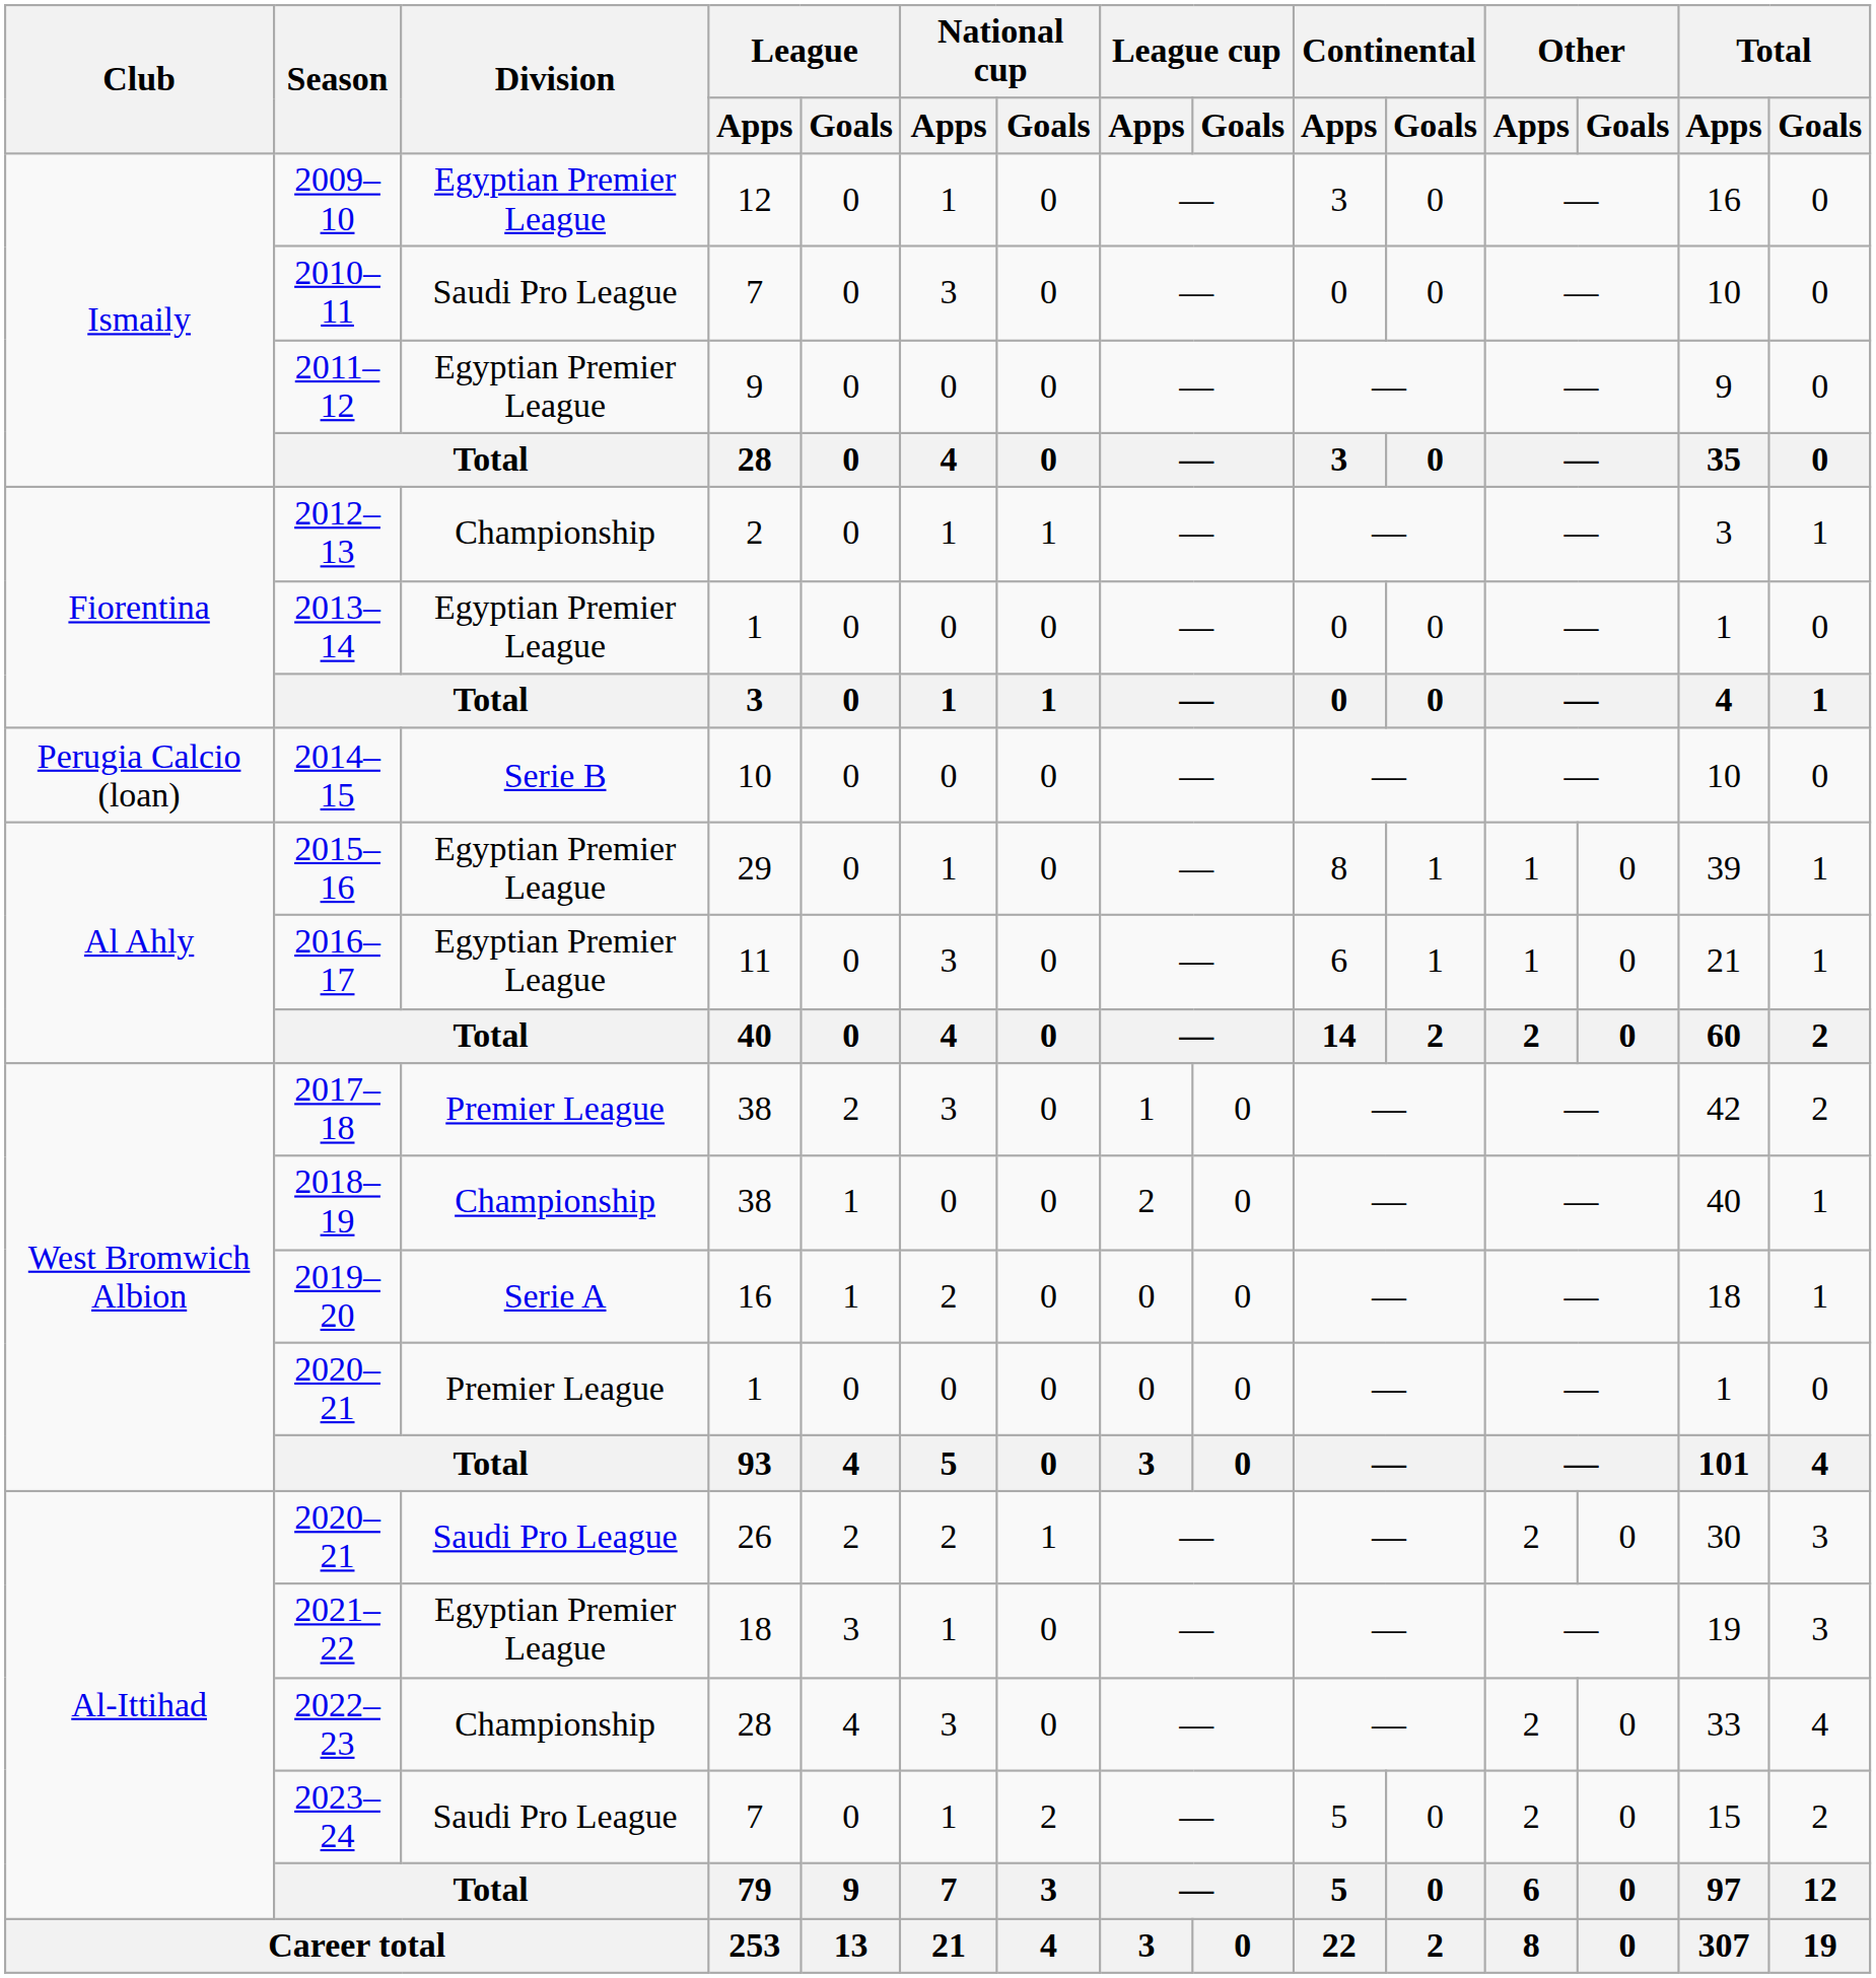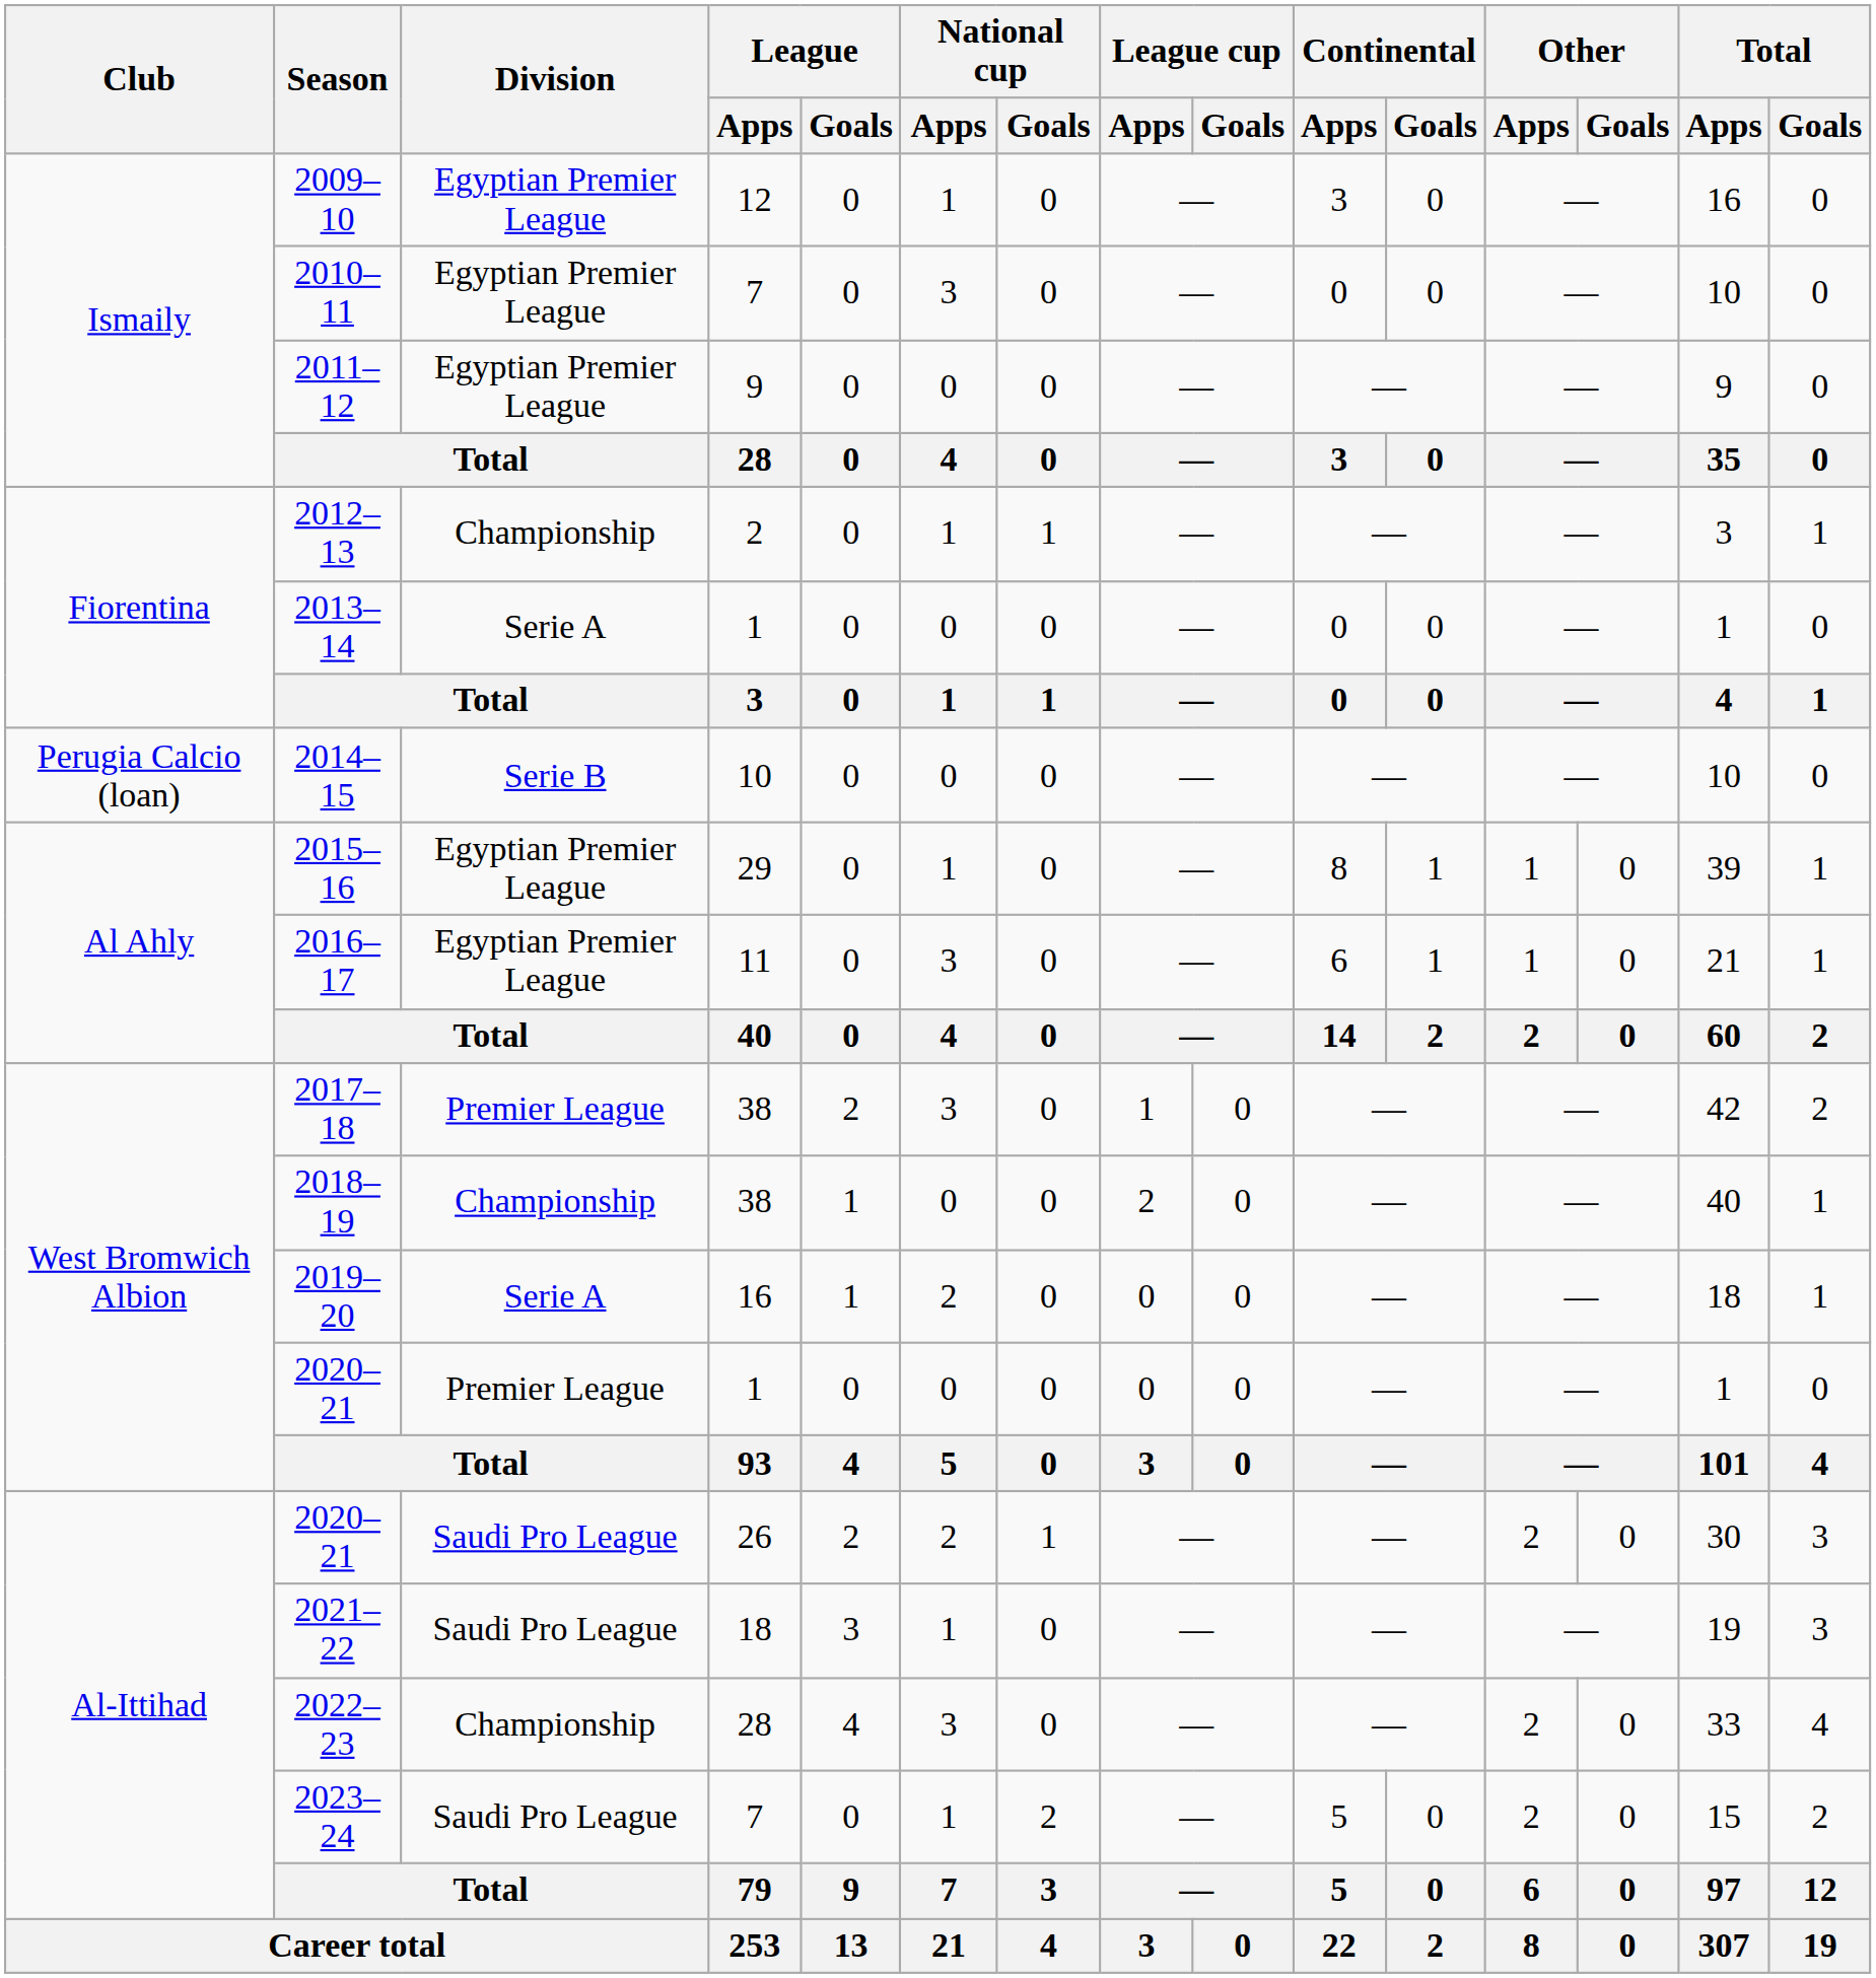 <table class="wikitable" style="text-align: center">
 <tr>
 <th rowspan="2">Club</th>
 <th rowspan="2">Season</th>
 <th rowspan="2">Division</th>
 <th colspan="2">League</th>
 <th colspan="2">National cup</th>
 <th colspan="2">League cup</th>
 <th colspan="2">Continental</th>
 <th colspan="2">Other</th>
 <th colspan="2">Total</th>
 </tr>
 <tr>
 <th>Apps</th>
 <th>Goals</th>
 <th>Apps</th>
 <th>Goals</th>
 <th>Apps</th>
 <th>Goals</th>
 <th>Apps</th>
 <th>Goals</th>
 <th>Apps</th>
 <th>Goals</th>
 <th>Apps</th>
 <th>Goals</th>
 </tr>
 <tr>
 <td rowspan="4"><a href='#'>Ismaily</a></td>
 <td><a href='#'>2009–10</a></td>
 <td><a href='#'>Egyptian Premier League</a></td>
 <td>12</td>
 <td>0</td>
 <td>1</td>
 <td>0</td>
 <td colspan=2>—</td>
 <td>3</td>
 <td>0</td>
 <td colspan=2>—</td>
 <td>16</td>
 <td>0</td>
 </tr>
 <tr>
 <td><a href='#'>2010–11</a></td>
-<td>Saudi Pro League</td>
+<td>Egyptian Premier League</td>
 <td>7</td>
 <td>0</td>
 <td>3</td>
 <td>0</td>
 <td colspan=2>—</td>
 <td>0</td>
 <td>0</td>
 <td colspan=2>—</td>
 <td>10</td>
 <td>0</td>
 </tr>
 <tr>
 <td><a href='#'>2011–12</a></td>
 <td>Egyptian Premier League</td>
 <td>9</td>
 <td>0</td>
 <td>0</td>
 <td>0</td>
 <td colspan=2>—</td>
 <td colspan=2>—</td>
 <td colspan=2>—</td>
 <td>9</td>
 <td>0</td>
 </tr>
 <tr>
 <th colspan=2>Total</th>
 <th>28</th>
 <th>0</th>
 <th>4</th>
 <th>0</th>
 <th colspan=2>—</th>
 <th>3</th>
 <th>0</th>
 <th colspan=2>—</th>
 <th>35</th>
 <th>0</th>
 </tr>
 <tr>
 <td rowspan="3"><a href='#'>Fiorentina</a></td>
 <td><a href='#'>2012–13</a></td>
 <td>Championship</td>
 <td>2</td>
 <td>0</td>
 <td>1</td>
 <td>1</td>
 <td colspan=2>—</td>
 <td colspan=2>—</td>
 <td colspan=2>—</td>
 <td>3</td>
 <td>1</td>
 </tr>
 <tr>
 <td><a href='#'>2013–14</a></td>
-<td>Egyptian Premier League</td>
+<td>Serie A</td>
 <td>1</td>
 <td>0</td>
 <td>0</td>
 <td>0</td>
 <td colspan=2>—</td>
 <td>0</td>
 <td>0</td>
 <td colspan=2>—</td>
 <td>1</td>
 <td>0</td>
 </tr>
 <tr>
 <th colspan=2>Total</th>
 <th>3</th>
 <th>0</th>
 <th>1</th>
 <th>1</th>
 <th colspan=2>—</th>
 <th>0</th>
 <th>0</th>
 <th colspan=2>—</th>
 <th>4</th>
 <th>1</th>
 </tr>
 <tr>
 <td><a href='#'>Perugia Calcio</a> (loan)</td>
 <td><a href='#'>2014–15</a></td>
 <td><a href='#'>Serie B</a></td>
 <td>10</td>
 <td>0</td>
 <td>0</td>
 <td>0</td>
 <td colspan=2>—</td>
 <td colspan=2>—</td>
 <td colspan=2>—</td>
 <td>10</td>
 <td>0</td>
 </tr>
 <tr>
 <td rowspan="3"><a href='#'>Al Ahly</a></td>
 <td><a href='#'>2015–16</a></td>
 <td>Egyptian Premier League</td>
 <td>29</td>
 <td>0</td>
 <td>1</td>
 <td>0</td>
 <td colspan=2>—</td>
 <td>8</td>
 <td>1</td>
 <td>1</td>
 <td>0</td>
 <td>39</td>
 <td>1</td>
 </tr>
 <tr>
 <td><a href='#'>2016–17</a></td>
 <td>Egyptian Premier League</td>
 <td>11</td>
 <td>0</td>
 <td>3</td>
 <td>0</td>
 <td colspan=2>—</td>
 <td>6</td>
 <td>1</td>
 <td>1</td>
 <td>0</td>
 <td>21</td>
 <td>1</td>
 </tr>
 <tr>
 <th colspan=2>Total</th>
 <th>40</th>
 <th>0</th>
 <th>4</th>
 <th>0</th>
 <th colspan=2>—</th>
 <th>14</th>
 <th>2</th>
 <th>2</th>
 <th>0</th>
 <th>60</th>
 <th>2</th>
 </tr>
 <tr>
 <td rowspan="5"><a href='#'>West Bromwich Albion</a></td>
 <td><a href='#'>2017–18</a></td>
 <td><a href='#'>Premier League</a></td>
 <td>38</td>
 <td>2</td>
 <td>3</td>
 <td>0</td>
 <td>1</td>
 <td>0</td>
 <td colspan=2>—</td>
 <td colspan=2>—</td>
 <td>42</td>
 <td>2</td>
 </tr>
 <tr>
 <td><a href='#'>2018–19</a></td>
 <td><a href='#'>Championship</a></td>
 <td>38</td>
 <td>1</td>
 <td>0</td>
 <td>0</td>
 <td>2</td>
 <td>0</td>
 <td colspan=2>—</td>
 <td colspan=2>—</td>
 <td>40</td>
 <td>1</td>
 </tr>
 <tr>
 <td><a href='#'>2019–20</a></td>
 <td><a href='#'>Serie A</a></td>
 <td>16</td>
 <td>1</td>
 <td>2</td>
 <td>0</td>
 <td>0</td>
 <td>0</td>
 <td colspan=2>—</td>
 <td colspan=2>—</td>
 <td>18</td>
 <td>1</td>
 </tr>
 <tr>
 <td><a href='#'>2020–21</a></td>
 <td>Premier League</td>
 <td>1</td>
 <td>0</td>
 <td>0</td>
 <td>0</td>
 <td>0</td>
 <td>0</td>
 <td colspan=2>—</td>
 <td colspan=2>—</td>
 <td>1</td>
 <td>0</td>
 </tr>
 <tr>
 <th colspan=2>Total</th>
 <th>93</th>
 <th>4</th>
 <th>5</th>
 <th>0</th>
 <th>3</th>
 <th>0</th>
 <th colspan=2>—</th>
 <th colspan=2>—</th>
 <th>101</th>
 <th>4</th>
 </tr>
 <tr>
 <td rowspan="5"><a href='#'>Al-Ittihad</a></td>
 <td><a href='#'>2020–21</a></td>
 <td><a href='#'>Saudi Pro League</a></td>
 <td>26</td>
 <td>2</td>
 <td>2</td>
 <td>1</td>
 <td colspan=2>—</td>
 <td colspan=2>—</td>
 <td>2</td>
 <td>0</td>
 <td>30</td>
 <td>3</td>
 </tr>
 <tr>
 <td><a href='#'>2021–22</a></td>
-<td>Egyptian Premier League</td>
+<td>Saudi Pro League</td>
 <td>18</td>
 <td>3</td>
 <td>1</td>
 <td>0</td>
 <td colspan=2>—</td>
 <td colspan=2>—</td>
 <td colspan=2>—</td>
 <td>19</td>
 <td>3</td>
 </tr>
 <tr>
 <td><a href='#'>2022–23</a></td>
 <td>Championship</td>
 <td>28</td>
 <td>4</td>
 <td>3</td>
 <td>0</td>
 <td colspan=2>—</td>
 <td colspan=2>—</td>
 <td>2</td>
 <td>0</td>
 <td>33</td>
 <td>4</td>
 </tr>
 <tr>
 <td><a href='#'>2023–24</a></td>
 <td>Saudi Pro League</td>
 <td>7</td>
 <td>0</td>
 <td>1</td>
 <td>2</td>
 <td colspan=2>—</td>
 <td>5</td>
 <td>0</td>
 <td>2</td>
 <td>0</td>
 <td>15</td>
 <td>2</td>
 </tr>
 <tr>
 <th colspan=2>Total</th>
 <th>79</th>
 <th>9</th>
 <th>7</th>
 <th>3</th>
 <th colspan=2>—</th>
 <th>5</th>
 <th>0</th>
 <th>6</th>
 <th>0</th>
 <th>97</th>
 <th>12</th>
 </tr>
 <tr>
 <th colspan=3>Career total</th>
 <th>253</th>
 <th>13</th>
 <th>21</th>
 <th>4</th>
 <th>3</th>
 <th>0</th>
 <th>22</th>
 <th>2</th>
 <th>8</th>
 <th>0</th>
 <th>307</th>
 <th>19</th>
 </tr>
 </table>
